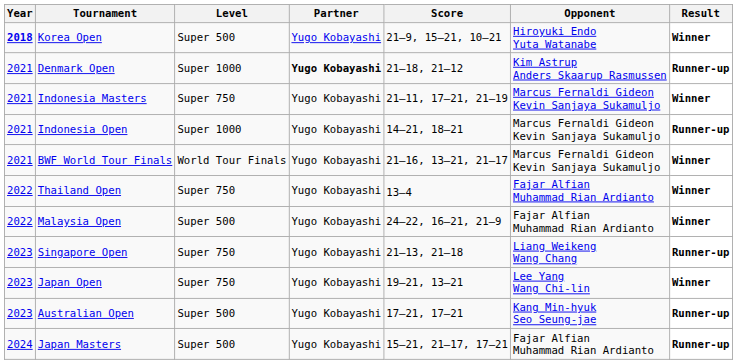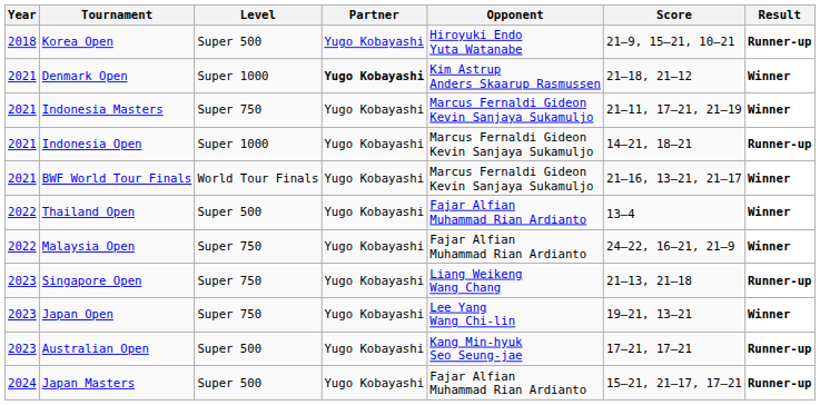 <table class="sortable wikitable" style="font-size: 90%;">
 <tr>
 <th>Year</th>
 <th>Tournament</th>
 <th>Level</th>
 <th>Partner</th>
+<th>Opponent</th>
 <th>Score</th>
-<th>Opponent</th>
 <th>Result</th>
 </tr>
 <tr>
-<td align="center"><strong><a href='#'>2018</a></strong></td>
+<td align="center"><a href='#'>2018</a></td>
 <td align="left"><a href='#'>Korea Open</a></td>
 <td align="left">Super 500</td>
 <td align="left"> <a href='#'>Yugo Kobayashi</a></td>
+<td align="left"> <a href='#'>Hiroyuki Endo</a><br> <a href='#'>Yuta Watanabe</a></td>
 <td align="left">21–9, 15–21, 10–21</td>
-<td align="left"> <a href='#'>Hiroyuki Endo</a><br> <a href='#'>Yuta Watanabe</a></td>
-<td style="text-align:left; background:white"> <strong>Winner</strong></td>
+<td style="text-align:left; background:white"> <strong>Runner-up</strong></td>
 </tr>
 <tr>
 <td align="center"><a href='#'>2021</a></td>
 <td align="left"><a href='#'>Denmark Open</a></td>
 <td align="left">Super 1000</td>
 <td align="left"><strong> Yugo Kobayashi</strong></td>
+<td align="left"> <a href='#'>Kim Astrup</a><br> <a href='#'>Anders Skaarup Rasmussen</a></td>
 <td align="left">21–18, 21–12</td>
-<td align="left"> <a href='#'>Kim Astrup</a><br> <a href='#'>Anders Skaarup Rasmussen</a></td>
-<td style="text-align:left; background:white"> <strong>Runner-up</strong></td>
+<td style="text-align:left; background:white"> <strong>Winner</strong></td>
 </tr>
 <tr>
 <td align="center"><a href='#'>2021</a></td>
 <td align="left"><a href='#'>Indonesia Masters</a></td>
 <td align="left">Super 750</td>
 <td align="left"> Yugo Kobayashi</td>
+<td align="left"> <a href='#'>Marcus Fernaldi Gideon</a><br> <a href='#'>Kevin Sanjaya Sukamuljo</a></td>
 <td align="left">21–11, 17–21, 21–19</td>
-<td align="left"> <a href='#'>Marcus Fernaldi Gideon</a><br> <a href='#'>Kevin Sanjaya Sukamuljo</a></td>
 <td style="text-align:left; background:white"> <strong>Winner</strong></td>
 </tr>
 <tr>
 <td align="center"><a href='#'>2021</a></td>
 <td align="left"><a href='#'>Indonesia Open</a></td>
 <td align="left">Super 1000</td>
 <td align="left"> Yugo Kobayashi</td>
+<td align="left"> Marcus Fernaldi Gideon<br> Kevin Sanjaya Sukamuljo</td>
 <td align="left">14–21, 18–21</td>
-<td align="left"> Marcus Fernaldi Gideon<br> Kevin Sanjaya Sukamuljo</td>
 <td style="text-align:left; background:white"> <strong>Runner-up</strong></td>
 </tr>
 <tr>
 <td align="center"><a href='#'>2021</a></td>
 <td align="left"><a href='#'>BWF World Tour Finals</a></td>
 <td align="left">World Tour Finals</td>
 <td align="left"> Yugo Kobayashi</td>
+<td align="left"> Marcus Fernaldi Gideon<br> Kevin Sanjaya Sukamuljo</td>
 <td align="left">21–16, 13–21, 21–17</td>
-<td align="left"> Marcus Fernaldi Gideon<br> Kevin Sanjaya Sukamuljo</td>
 <td style="text-align:left; background:white"> <strong>Winner</strong></td>
 </tr>
 <tr>
 <td align="center"><a href='#'>2022</a></td>
 <td align="left"><a href='#'>Thailand Open</a></td>
-<td align="left">Super 750</td>
+<td align="left">Super 500</td>
 <td align="left"> Yugo Kobayashi</td>
+<td align="left"> <a href='#'>Fajar Alfian</a><br> <a href='#'>Muhammad Rian Ardianto</a></td>
 <td align="left">13–4<sup></sup></td>
-<td align="left"> <a href='#'>Fajar Alfian</a><br> <a href='#'>Muhammad Rian Ardianto</a></td>
 <td style="text-align:left; background:white"> <strong>Winner</strong></td>
 </tr>
 <tr>
 <td align="center"><a href='#'>2022</a></td>
 <td align="left"><a href='#'>Malaysia Open</a></td>
-<td align="left">Super 500</td>
+<td align="left">Super 750</td>
 <td align="left"> Yugo Kobayashi</td>
+<td align="left"> Fajar Alfian<br> Muhammad Rian Ardianto</td>
 <td align="left">24–22, 16–21, 21–9</td>
-<td align="left"> Fajar Alfian<br> Muhammad Rian Ardianto</td>
 <td style="text-align:left; background:white"> <strong>Winner</strong></td>
 </tr>
 <tr>
 <td align="center"><a href='#'>2023</a></td>
 <td align="left"><a href='#'>Singapore Open</a></td>
 <td align="left">Super 750</td>
 <td align="left"> Yugo Kobayashi</td>
+<td align="left"> <a href='#'>Liang Weikeng</a><br> <a href='#'>Wang Chang</a></td>
 <td align="left">21–13, 21–18</td>
-<td align="left"> <a href='#'>Liang Weikeng</a><br> <a href='#'>Wang Chang</a></td>
 <td style="text-align:left; background:white"> <strong>Runner-up</strong></td>
 </tr>
 <tr>
 <td align="center"><a href='#'>2023</a></td>
 <td align="left"><a href='#'>Japan Open</a></td>
 <td align="left">Super 750</td>
 <td align="left"> Yugo Kobayashi</td>
+<td align="left"> <a href='#'>Lee Yang</a><br> <a href='#'>Wang Chi-lin</a></td>
 <td align="left">19–21, 13–21</td>
-<td align="left"> <a href='#'>Lee Yang</a><br> <a href='#'>Wang Chi-lin</a></td>
 <td style="text-align:left; background:white"> <strong>Winner</strong></td>
 </tr>
 <tr>
 <td align="center"><a href='#'>2023</a></td>
 <td align="left"><a href='#'>Australian Open</a></td>
 <td align="left">Super 500</td>
 <td align="left"> Yugo Kobayashi</td>
+<td align="left"> <a href='#'>Kang Min-hyuk</a><br> <a href='#'>Seo Seung-jae</a></td>
 <td align="left">17–21, 17–21</td>
-<td align="left"> <a href='#'>Kang Min-hyuk</a><br> <a href='#'>Seo Seung-jae</a></td>
 <td style="text-align:left; background:white"> <strong>Runner-up</strong></td>
 </tr>
 <tr>
 <td align="center"><a href='#'>2024</a></td>
 <td align="left"><a href='#'>Japan Masters</a></td>
 <td align="left">Super 500</td>
 <td align="left"> Yugo Kobayashi</td>
+<td align="left"> Fajar Alfian<br> Muhammad Rian Ardianto</td>
 <td align="left">15–21, 21–17, 17–21</td>
-<td align="left"> Fajar Alfian<br> Muhammad Rian Ardianto</td>
 <td style="text-align:left; background:white"> <strong>Runner-up</strong></td>
 </tr>
 </table>
